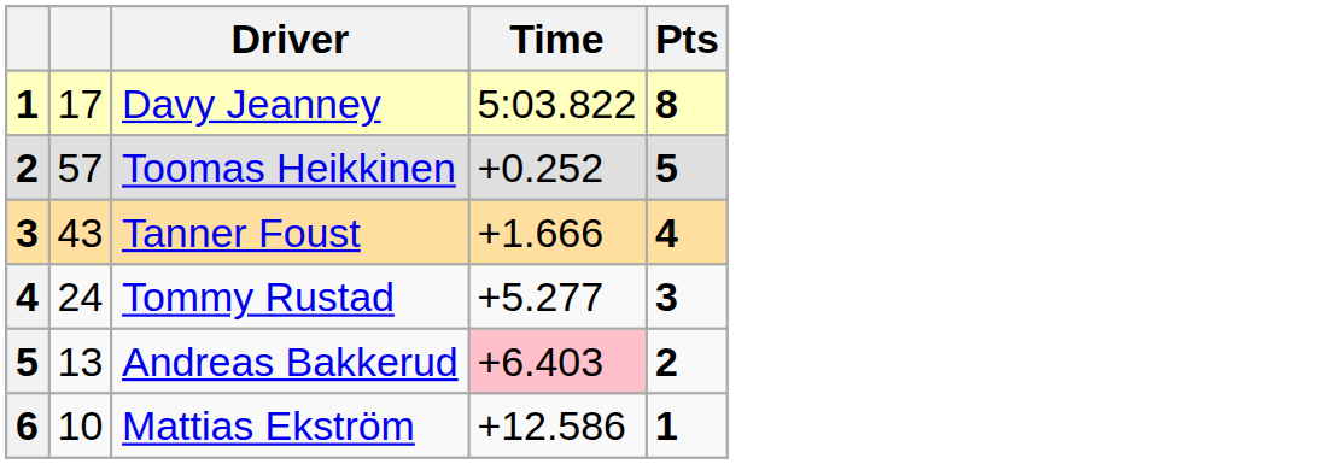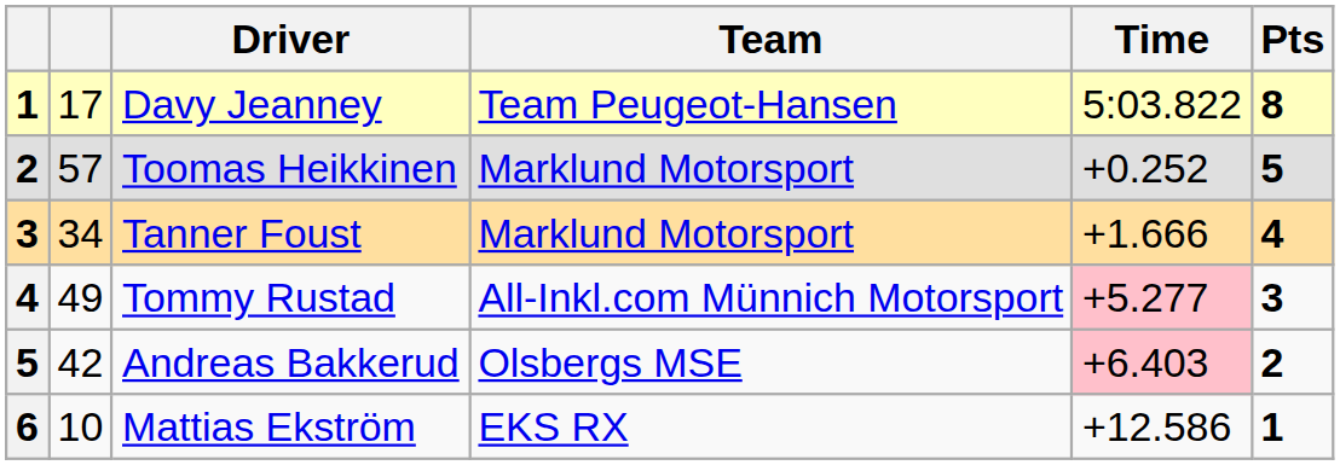 <table class=wikitable style="font-size:95%">
 <tr>
 <th></th>
 <th></th>
 <th>Driver</th>
+<th>Team</th>
 <th>Time</th>
 <th>Pts</th>
 </tr>
 <tr>
 <th style="background:#ffffbf;">1</th>
 <td style="background:#ffffbf;">17</td>
 <td style="background:#ffffbf;"> <a href='#'>Davy Jeanney</a></td>
+<td style="background:#ffffbf;"><a href='#'>Team Peugeot-Hansen</a></td>
 <td style="background:#ffffbf;">5:03.822</td>
 <td style="background:#ffffbf;"><strong>8</strong></td>
 </tr>
 <tr>
 <th style="background:#dfdfdf;">2</th>
 <td style="background:#dfdfdf;">57</td>
 <td style="background:#dfdfdf;"> <a href='#'>Toomas Heikkinen</a></td>
+<td style="background:#dfdfdf;"><a href='#'>Marklund Motorsport</a></td>
 <td style="background:#dfdfdf;">+0.252</td>
 <td style="background:#dfdfdf;"><strong>5</strong></td>
 </tr>
 <tr>
 <th style="background:#ffdf9f;">3</th>
-<td style="background:#ffdf9f;">43</td>
+<td style="background:#ffdf9f;">34</td>
 <td style="background:#ffdf9f;"> <a href='#'>Tanner Foust</a></td>
+<td style="background:#ffdf9f;"><a href='#'>Marklund Motorsport</a></td>
 <td style="background:#ffdf9f;">+1.666</td>
 <td style="background:#ffdf9f;"><strong>4</strong></td>
 </tr>
 <tr>
 <th>4</th>
-<td>24</td>
+<td>49</td>
 <td> <a href='#'>Tommy Rustad</a></td>
-<td>+5.277</td>
+<td><a href='#'>All-Inkl.com Münnich Motorsport</a></td>
+<td style="background: pink;">+5.277</td>
 <td><strong>3</strong></td>
 </tr>
 <tr>
 <th>5</th>
-<td>13</td>
+<td>42</td>
 <td> <a href='#'>Andreas Bakkerud</a></td>
+<td><a href='#'>Olsbergs MSE</a></td>
 <td style="background: pink;">+6.403</td>
 <td><strong>2</strong></td>
 </tr>
 <tr>
 <th>6</th>
 <td>10</td>
 <td> <a href='#'>Mattias Ekström</a></td>
+<td><a href='#'>EKS RX</a></td>
 <td>+12.586</td>
 <td><strong>1</strong></td>
 </tr>
 </table>
